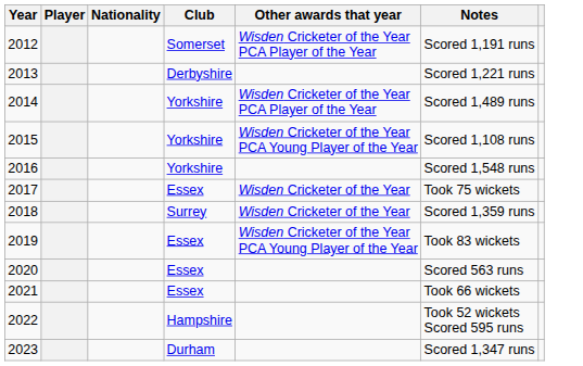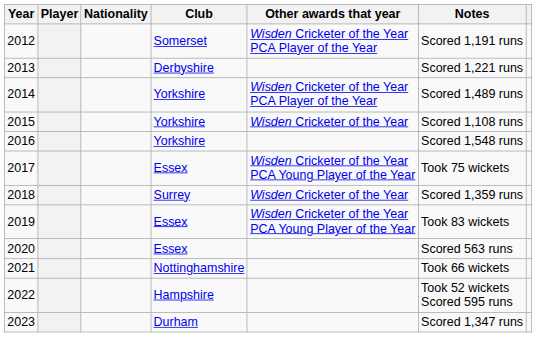 <table class="wikitable sortable plainrowheaders">
 <tr>
 <th scope="col">Year</th>
 <th scope="col">Player</th>
 <th scope="col">Nationality</th>
 <th scope="col">Club</th>
 <th scope="col">Other awards that year</th>
 <th scope="col" class="unsortable">Notes</th>
 <th scope="col" class="unsortable"></th>
 </tr>
 <tr>
 <td>2012</td>
 <th scope="row"></th>
 <td></td>
 <td><a href='#'>Somerset</a></td>
 <td><a href='#'><em>Wisden</em> Cricketer of the Year</a><br><a href='#'>PCA Player of the Year</a></td>
 <td>Scored 1,191 runs</td>
 <td></td>
 </tr>
 <tr>
 <td>2013</td>
 <th scope="row"></th>
 <td></td>
 <td><a href='#'>Derbyshire</a></td>
 <td></td>
 <td>Scored 1,221 runs</td>
 <td></td>
 </tr>
 <tr>
 <td>2014</td>
 <th scope="row"></th>
 <td></td>
 <td><a href='#'>Yorkshire</a></td>
 <td><a href='#'><em>Wisden</em> Cricketer of the Year</a><br><a href='#'>PCA Player of the Year</a></td>
 <td>Scored 1,489 runs</td>
 <td></td>
 </tr>
 <tr>
 <td>2015</td>
 <th scope="row"></th>
 <td></td>
 <td><a href='#'>Yorkshire</a></td>
-<td><a href='#'><em>Wisden</em> Cricketer of the Year</a><br><a href='#'>PCA Young Player of the Year</a></td>
+<td><a href='#'><em>Wisden</em> Cricketer of the Year</a></td>
 <td>Scored 1,108 runs</td>
 <td></td>
 </tr>
 <tr>
 <td>2016</td>
 <th scope="row"></th>
 <td></td>
 <td><a href='#'>Yorkshire</a></td>
 <td></td>
 <td>Scored 1,548 runs</td>
 <td></td>
 </tr>
 <tr>
 <td>2017</td>
 <th scope="row"></th>
 <td></td>
 <td><a href='#'>Essex</a></td>
-<td><a href='#'><em>Wisden</em> Cricketer of the Year</a></td>
+<td><a href='#'><em>Wisden</em> Cricketer of the Year</a><br><a href='#'>PCA Young Player of the Year</a></td>
 <td>Took 75 wickets</td>
 <td></td>
 </tr>
 <tr>
 <td>2018</td>
 <th scope="row"></th>
 <td></td>
 <td><a href='#'>Surrey</a></td>
 <td><a href='#'><em>Wisden</em> Cricketer of the Year</a></td>
 <td>Scored 1,359 runs</td>
 <td></td>
 </tr>
 <tr>
 <td>2019</td>
 <th scope="row"></th>
 <td></td>
 <td><a href='#'>Essex</a></td>
 <td><a href='#'><em>Wisden</em> Cricketer of the Year</a><br><a href='#'>PCA Young Player of the Year</a></td>
 <td>Took 83 wickets</td>
 <td></td>
 </tr>
 <tr>
 <td>2020</td>
 <th scope="row"></th>
 <td></td>
 <td><a href='#'>Essex</a></td>
 <td></td>
 <td>Scored 563 runs</td>
 <td></td>
 </tr>
 <tr>
 <td>2021</td>
 <th scope="row"></th>
 <td></td>
-<td><a href='#'>Essex</a></td>
+<td><a href='#'>Nottinghamshire</a></td>
 <td></td>
 <td>Took 66 wickets</td>
 <td></td>
 </tr>
 <tr>
 <td>2022</td>
 <th scope="row"></th>
 <td></td>
 <td><a href='#'>Hampshire</a></td>
 <td></td>
 <td>Took 52 wickets<br>Scored 595 runs</td>
 <td></td>
 </tr>
 <tr>
 <td>2023</td>
 <th scope="row"></th>
 <td></td>
 <td><a href='#'>Durham</a></td>
 <td></td>
 <td>Scored 1,347 runs</td>
 <td></td>
 </tr>
 </table>
